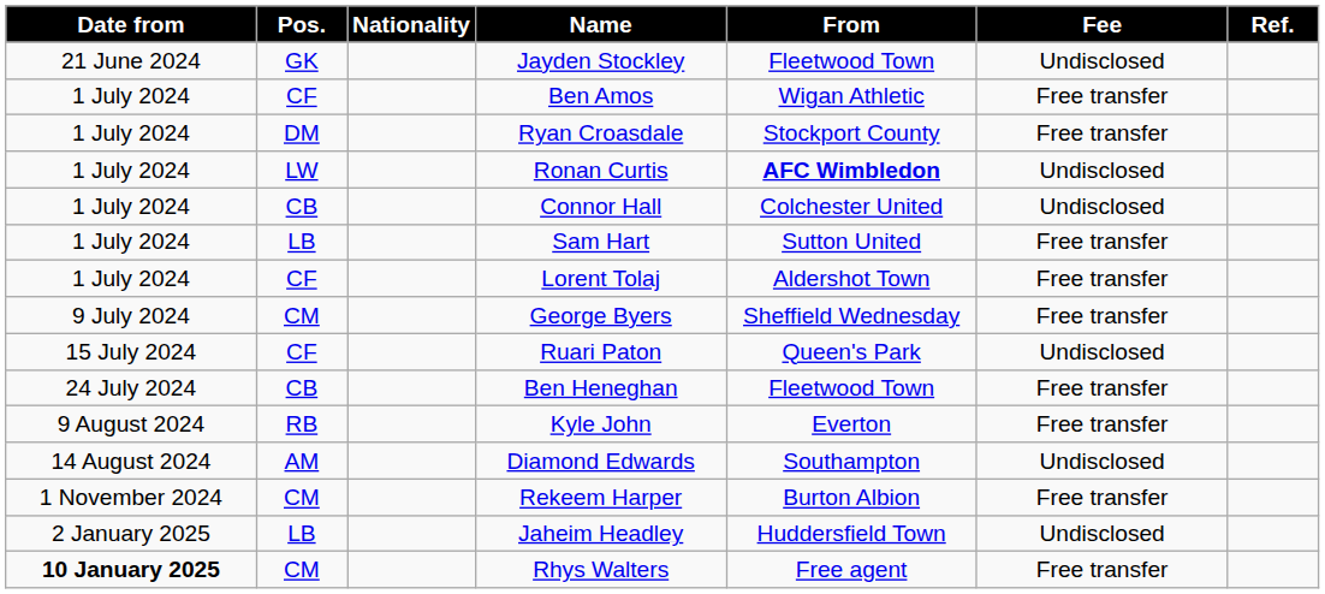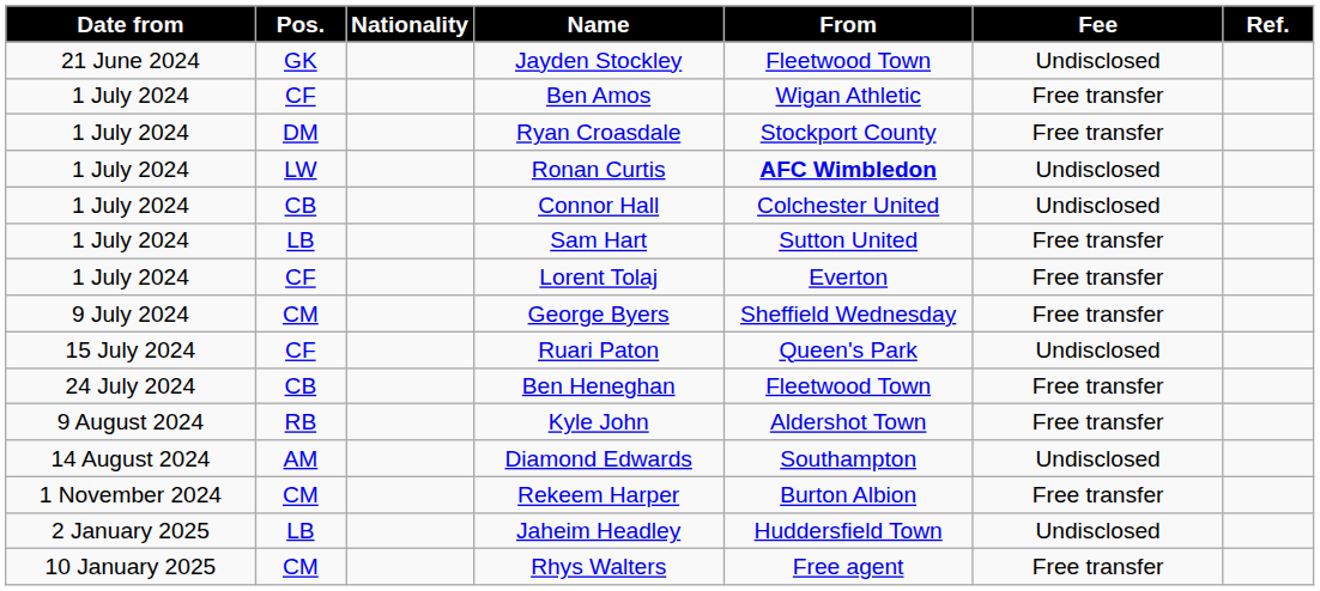 <table class="wikitable"  style="text-align:center; font-size:90%; ">
 <tr>
 <th style="background:#000000; color:#FFFFFF; width:150px;">Date from</th>
 <th style="background:#000000; color:#FFFFFF; width:50px;">Pos.</th>
 <th style="background:#000000; color:#FFFFFF; width:50px;">Nationality</th>
 <th style="background:#000000; color:#FFFFFF; width:150px;">Name</th>
 <th style="background:#000000; color:#FFFFFF; width:150px;">From</th>
 <th style="background:#000000; color:#FFFFFF; width:150px;">Fee</th>
 <th style="background:#000000; color:#FFFFFF; width:50px;">Ref.</th>
 </tr>
 <tr>
 <td>21 June 2024</td>
 <td><a href='#'>GK</a></td>
 <td></td>
 <td><a href='#'>Jayden Stockley</a></td>
 <td><a href='#'>Fleetwood Town</a></td>
 <td>Undisclosed</td>
 <td></td>
 </tr>
 <tr>
 <td>1 July 2024</td>
 <td><a href='#'>CF</a></td>
 <td></td>
 <td><a href='#'>Ben Amos</a></td>
 <td><a href='#'>Wigan Athletic</a></td>
 <td>Free transfer</td>
 <td></td>
 </tr>
 <tr>
 <td>1 July 2024</td>
 <td><a href='#'>DM</a></td>
 <td></td>
 <td><a href='#'>Ryan Croasdale</a></td>
 <td><a href='#'>Stockport County</a></td>
 <td>Free transfer</td>
 <td></td>
 </tr>
 <tr>
 <td>1 July 2024</td>
 <td><a href='#'>LW</a></td>
 <td></td>
 <td><a href='#'>Ronan Curtis</a></td>
 <td><strong><a href='#'>AFC Wimbledon</a></strong></td>
 <td>Undisclosed</td>
 <td></td>
 </tr>
 <tr>
 <td>1 July 2024</td>
 <td><a href='#'>CB</a></td>
 <td></td>
 <td><a href='#'>Connor Hall</a></td>
 <td><a href='#'>Colchester United</a></td>
 <td>Undisclosed</td>
 <td></td>
 </tr>
 <tr>
 <td>1 July 2024</td>
 <td><a href='#'>LB</a></td>
 <td></td>
 <td><a href='#'>Sam Hart</a></td>
 <td><a href='#'>Sutton United</a></td>
 <td>Free transfer</td>
 <td></td>
 </tr>
 <tr>
 <td>1 July 2024</td>
 <td><a href='#'>CF</a></td>
 <td></td>
 <td><a href='#'>Lorent Tolaj</a></td>
-<td><a href='#'>Aldershot Town</a></td>
+<td><a href='#'>Everton</a></td>
 <td>Free transfer</td>
 <td></td>
 </tr>
 <tr>
 <td>9 July 2024</td>
 <td><a href='#'>CM</a></td>
 <td></td>
 <td><a href='#'>George Byers</a></td>
 <td><a href='#'>Sheffield Wednesday</a></td>
 <td>Free transfer</td>
 <td></td>
 </tr>
 <tr>
 <td>15 July 2024</td>
 <td><a href='#'>CF</a></td>
 <td></td>
 <td><a href='#'>Ruari Paton</a></td>
 <td> <a href='#'>Queen's Park</a></td>
 <td>Undisclosed</td>
 <td></td>
 </tr>
 <tr>
 <td>24 July 2024</td>
 <td><a href='#'>CB</a></td>
 <td></td>
 <td><a href='#'>Ben Heneghan</a></td>
 <td><a href='#'>Fleetwood Town</a></td>
 <td>Free transfer</td>
 <td></td>
 </tr>
 <tr>
 <td>9 August 2024</td>
 <td><a href='#'>RB</a></td>
 <td></td>
 <td><a href='#'>Kyle John</a></td>
-<td><a href='#'>Everton</a></td>
+<td><a href='#'>Aldershot Town</a></td>
 <td>Free transfer</td>
 <td></td>
 </tr>
 <tr>
 <td>14 August 2024</td>
 <td><a href='#'>AM</a></td>
 <td></td>
 <td><a href='#'>Diamond Edwards</a></td>
 <td><a href='#'>Southampton</a></td>
 <td>Undisclosed</td>
 <td></td>
 </tr>
 <tr>
 <td>1 November 2024</td>
 <td><a href='#'>CM</a></td>
 <td></td>
 <td><a href='#'>Rekeem Harper</a></td>
 <td><a href='#'>Burton Albion</a></td>
 <td>Free transfer</td>
 <td></td>
 </tr>
 <tr>
 <td>2 January 2025</td>
 <td><a href='#'>LB</a></td>
 <td></td>
 <td><a href='#'>Jaheim Headley</a></td>
 <td><a href='#'>Huddersfield Town</a></td>
 <td>Undisclosed</td>
 <td></td>
 </tr>
 <tr>
-<td><strong>10 January 2025</strong></td>
+<td>10 January 2025</td>
 <td><a href='#'>CM</a></td>
 <td></td>
 <td><a href='#'>Rhys Walters</a></td>
 <td><a href='#'>Free agent</a></td>
 <td>Free transfer</td>
 <td></td>
 </tr>
 </table>
